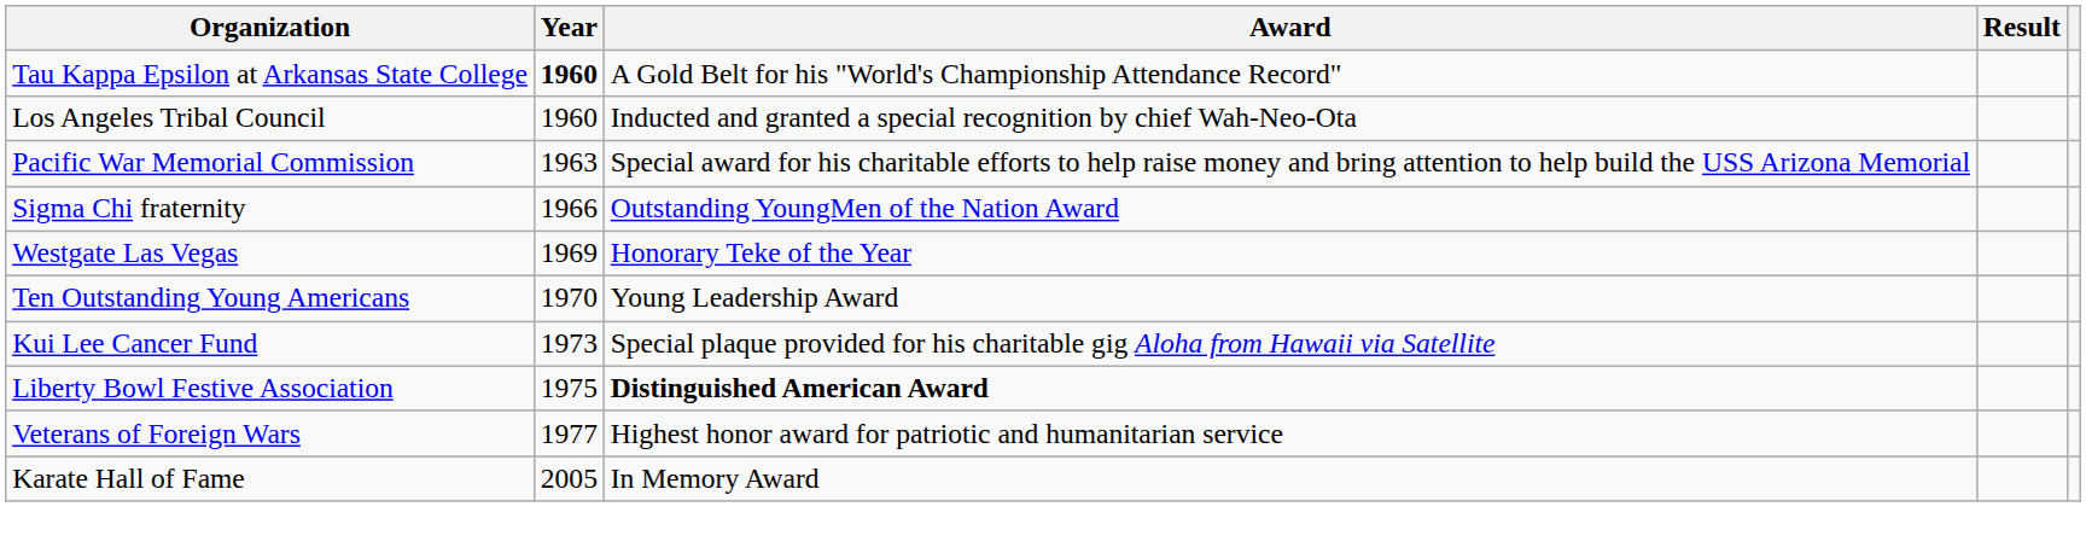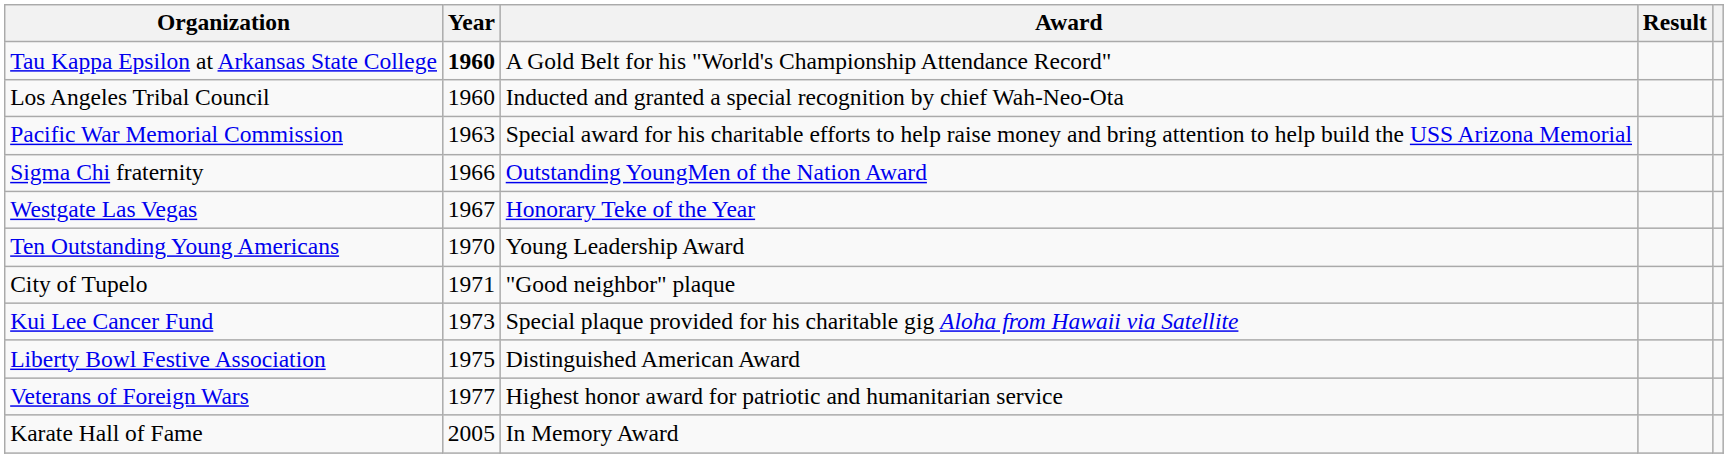 <table class="wikitable plainrowheaders sortable" style="margin-right: 0;">
 <tr>
 <th scope="col">Organization</th>
 <th scope="col">Year</th>
 <th scope="col">Award</th>
 <th scope="col">Result</th>
 <th scope="col" class="unsortable"></th>
 </tr>
 <tr>
 <td><a href='#'>Tau Kappa Epsilon</a> at <a href='#'>Arkansas State College</a></td>
 <td><strong>1960</strong></td>
 <td>A Gold Belt for his "World's Championship Attendance Record"</td>
 <td></td>
 <td style="text-align:center;"></td>
 </tr>
 <tr>
 <td>Los Angeles Tribal Council</td>
 <td>1960</td>
 <td>Inducted and granted a special recognition by chief Wah-Neo-Ota</td>
 <td></td>
 <td style="text-align:center;"></td>
 </tr>
 <tr>
 <td><a href='#'>Pacific War Memorial Commission</a></td>
 <td>1963</td>
 <td>Special award for his charitable efforts to help raise money and bring attention to help build the <a href='#'>USS Arizona Memorial</a></td>
 <td></td>
 <td style="text-align:center;"></td>
 </tr>
 <tr>
 <td><a href='#'>Sigma Chi</a> fraternity</td>
 <td>1966</td>
 <td><a href='#'>Outstanding YoungMen of the Nation Award</a></td>
 <td></td>
 <td style="text-align:center;"></td>
 </tr>
 <tr>
 <td><a href='#'>Westgate Las Vegas</a> </td>
-<td>1969</td>
+<td>1967</td>
 <td><a href='#'>Honorary Teke of the Year</a> </td>
 <td></td>
 <td style="text-align:center;"></td>
 </tr>
 <tr>
 <td><a href='#'>Ten Outstanding Young Americans</a></td>
 <td>1970</td>
 <td>Young Leadership Award</td>
+<td></td>
+<td style="text-align:center;"></td>
+</tr>
+<tr>
+<td>City of Tupelo</td>
+<td>1971</td>
+<td>"Good neighbor" plaque</td>
 <td></td>
 <td style="text-align:center;"></td>
 </tr>
 <tr>
 <td><a href='#'>Kui Lee Cancer Fund</a></td>
 <td>1973</td>
 <td>Special plaque provided for his charitable gig <em><a href='#'>Aloha from Hawaii via Satellite</a></em></td>
 <td></td>
 <td style="text-align:center;"></td>
 </tr>
 <tr>
 <td><a href='#'>Liberty Bowl Festive Association</a></td>
 <td>1975</td>
-<td><strong>Distinguished American Award</strong></td>
+<td>Distinguished American Award</td>
 <td></td>
 <td style="text-align:center;"></td>
 </tr>
 <tr>
 <td><a href='#'>Veterans of Foreign Wars</a> </td>
 <td>1977</td>
 <td>Highest honor award for patriotic and humanitarian service</td>
 <td></td>
 <td style="text-align:center;"></td>
 </tr>
 <tr>
 <td>Karate Hall of Fame </td>
 <td>2005</td>
 <td>In Memory Award</td>
 <td></td>
 <td style="text-align:center;"></td>
 </tr>
 </table>
